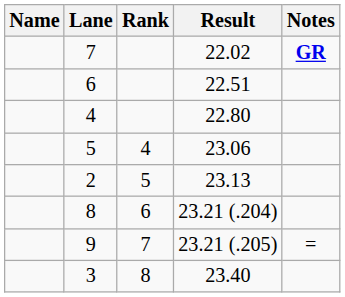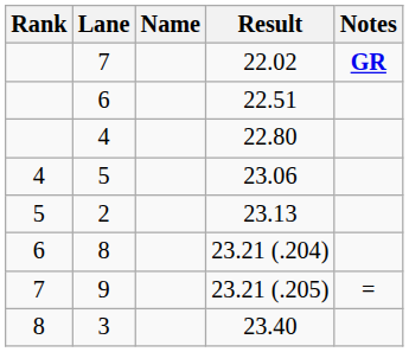 <table class="wikitable sortable" style="text-align:center">
 <tr>
+<th>Rank</th>
+<th>Lane</th>
 <th>Name</th>
-<th>Lane</th>
-<th>Rank</th>
 <th>Result</th>
 <th>Notes</th>
 </tr>
 <tr>
+<td></td>
+<td>7</td>
 <td align="left"></td>
-<td>7</td>
-<td></td>
 <td>22.02</td>
 <td><strong><a href='#'>GR</a></strong></td>
 </tr>
 <tr>
+<td></td>
+<td>6</td>
 <td align="left"></td>
-<td>6</td>
-<td></td>
 <td>22.51</td>
 <td></td>
 </tr>
 <tr>
+<td></td>
+<td>4</td>
 <td align="left"></td>
-<td>4</td>
-<td></td>
 <td>22.80</td>
 <td></td>
 </tr>
 <tr>
+<td>4</td>
+<td>5</td>
 <td align="left"></td>
-<td>5</td>
-<td>4</td>
 <td>23.06</td>
 <td></td>
 </tr>
 <tr>
+<td>5</td>
+<td>2</td>
 <td align="left"></td>
-<td>2</td>
-<td>5</td>
 <td>23.13</td>
 <td></td>
 </tr>
 <tr>
+<td>6</td>
+<td>8</td>
 <td align="left"></td>
-<td>8</td>
-<td>6</td>
 <td>23.21 (.204)</td>
 <td></td>
 </tr>
 <tr>
+<td>7</td>
+<td>9</td>
 <td align="left"></td>
-<td>9</td>
-<td>7</td>
 <td>23.21 (.205)</td>
 <td>=</td>
 </tr>
 <tr>
+<td>8</td>
+<td>3</td>
 <td align="left"></td>
-<td>3</td>
-<td>8</td>
 <td>23.40</td>
 <td></td>
 </tr>
 </table>
